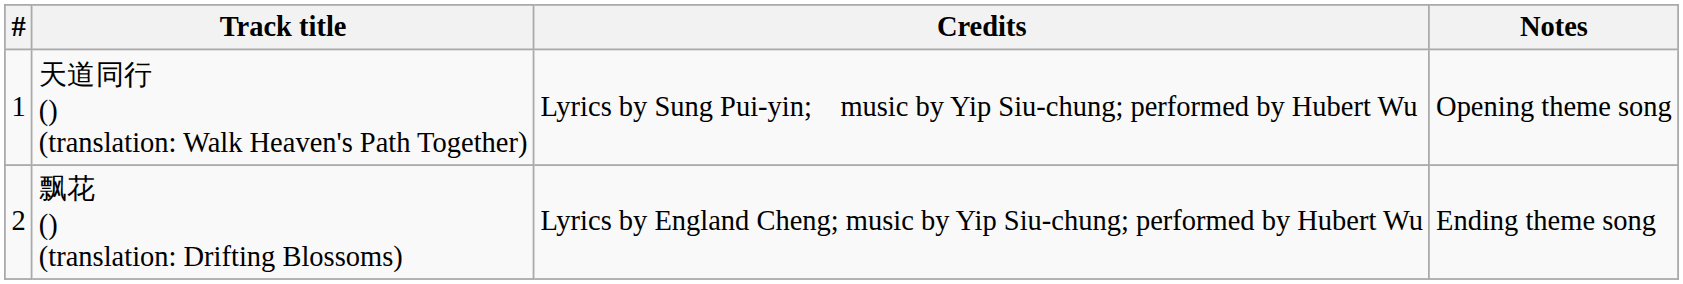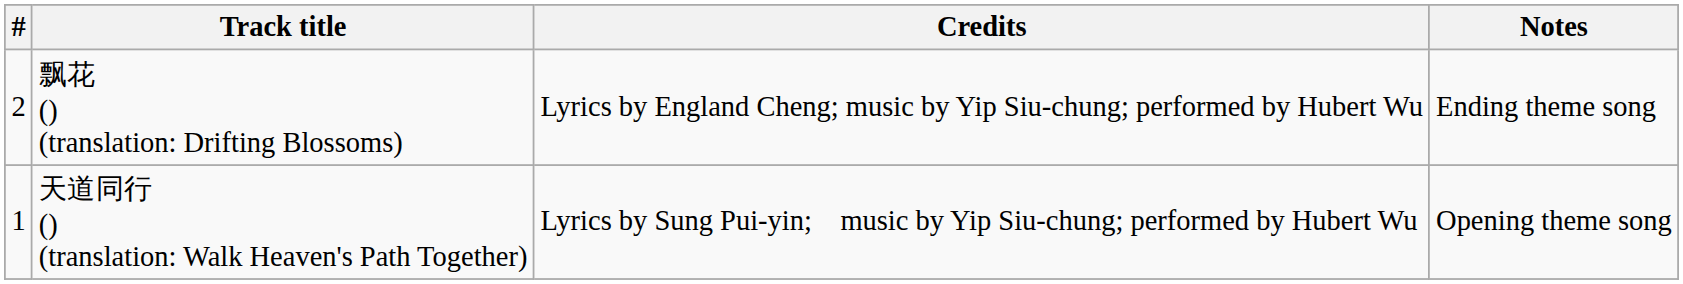 <table class="wikitable">
 <tr>
 <th>#</th>
 <th>Track title</th>
 <th>Credits</th>
 <th>Notes</th>
 </tr>
 <tr>
+<td>2</td>
+<td>飘花<br>()<br>(translation: Drifting Blossoms)</td>
+<td>Lyrics by England Cheng; music by Yip Siu-chung; performed by Hubert Wu</td>
+<td>Ending theme song</td>
+</tr>
+<tr>
 <td>1</td>
 <td>天道同行<br>()<br>(translation: Walk Heaven's Path Together)</td>
 <td>Lyrics by Sung Pui-yin;　music by Yip Siu-chung; performed by Hubert Wu</td>
 <td>Opening theme song</td>
 </tr>
-<tr>
-<td>2</td>
-<td>飘花<br>()<br>(translation: Drifting Blossoms)</td>
-<td>Lyrics by England Cheng; music by Yip Siu-chung; performed by Hubert Wu</td>
-<td>Ending theme song</td>
-</tr>
 </table>
